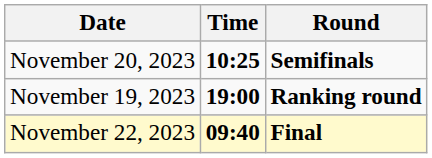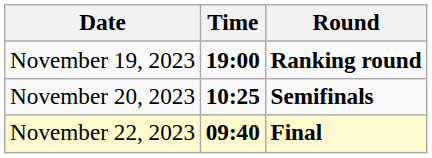 <table class="wikitable">
 <tr>
 <th>Date</th>
 <th>Time</th>
 <th>Round</th>
 </tr>
 <tr>
+<td>November 19, 2023</td>
+<td><strong>19:00</strong></td>
+<td><strong>Ranking round</strong></td>
+</tr>
+<tr>
 <td>November 20, 2023</td>
 <td><strong>10:25</strong></td>
 <td><strong>Semifinals</strong></td>
-</tr>
-<tr>
-<td>November 19, 2023</td>
-<td><strong>19:00</strong></td>
-<td><strong>Ranking round</strong></td>
 </tr>
 <tr style=background:lemonchiffon>
 <td>November 22, 2023</td>
 <td><strong>09:40</strong></td>
 <td><strong>Final</strong></td>
 </tr>
 </table>
